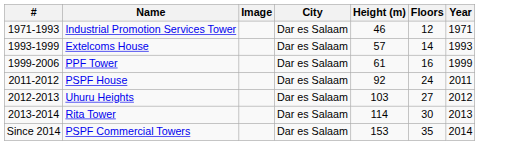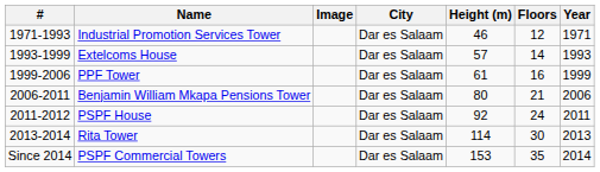 <table class="wikitable sortable" style="text-align:center">
 <tr>
 <th>#</th>
 <th>Name</th>
 <th class="unsortable">Image</th>
 <th>City</th>
 <th>Height (m)</th>
 <th>Floors</th>
 <th>Year</th>
 </tr>
 <tr>
 <td>1971-1993</td>
 <td align="left"><a href='#'>Industrial Promotion Services Tower</a></td>
 <td></td>
 <td>Dar es Salaam</td>
 <td>46</td>
 <td>12</td>
 <td>1971</td>
 </tr>
 <tr>
 <td>1993-1999</td>
 <td align="left"><a href='#'>Extelcoms House</a></td>
 <td></td>
 <td>Dar es Salaam</td>
 <td>57</td>
 <td>14</td>
 <td>1993</td>
 </tr>
 <tr>
 <td>1999-2006</td>
 <td align="left"><a href='#'>PPF Tower</a></td>
 <td></td>
 <td>Dar es Salaam</td>
 <td>61</td>
 <td>16</td>
 <td>1999</td>
 </tr>
 <tr>
+<td>2006-2011</td>
+<td align="left"><a href='#'>Benjamin William Mkapa Pensions Tower</a></td>
+<td></td>
+<td>Dar es Salaam</td>
+<td>80</td>
+<td>21</td>
+<td>2006</td>
+</tr>
+<tr>
 <td>2011-2012</td>
 <td align="left"><a href='#'>PSPF House</a></td>
 <td></td>
 <td>Dar es Salaam</td>
 <td>92</td>
 <td>24</td>
 <td>2011</td>
-</tr>
-<tr>
-<td>2012-2013</td>
-<td align="left"><a href='#'>Uhuru Heights</a></td>
-<td></td>
-<td>Dar es Salaam</td>
-<td>103</td>
-<td>27</td>
-<td>2012</td>
 </tr>
 <tr>
 <td>2013-2014</td>
 <td align="left"><a href='#'>Rita Tower</a></td>
 <td></td>
 <td>Dar es Salaam</td>
 <td>114</td>
 <td>30</td>
 <td>2013</td>
 </tr>
 <tr>
 <td>Since 2014</td>
 <td align="left"><a href='#'>PSPF Commercial Towers</a></td>
 <td></td>
 <td>Dar es Salaam</td>
 <td>153</td>
 <td>35</td>
 <td>2014</td>
 </tr>
 </table>
